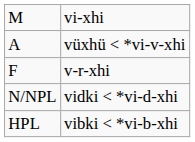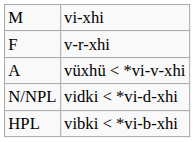 <table class="wikitable">
 <tr>
 <td>M</td>
 <td>vi-xhi</td>
 </tr>
 <tr>
+<td>F</td>
+<td>v-r-xhi</td>
+</tr>
+<tr>
 <td>A</td>
 <td>vüxhü < *vi-v-xhi</td>
-</tr>
-<tr>
-<td>F</td>
-<td>v-r-xhi</td>
 </tr>
 <tr>
 <td>N/NPL</td>
 <td>vidki < *vi-d-xhi</td>
 </tr>
 <tr>
 <td>HPL</td>
 <td>vibki < *vi-b-xhi</td>
 </tr>
 </table>
